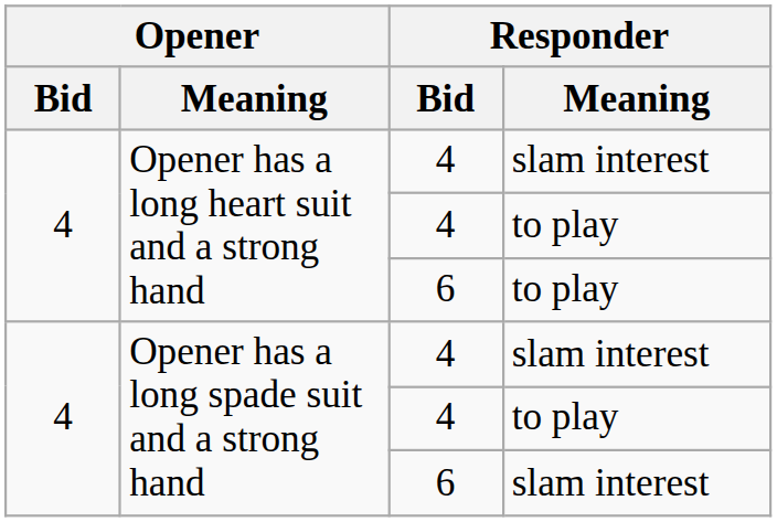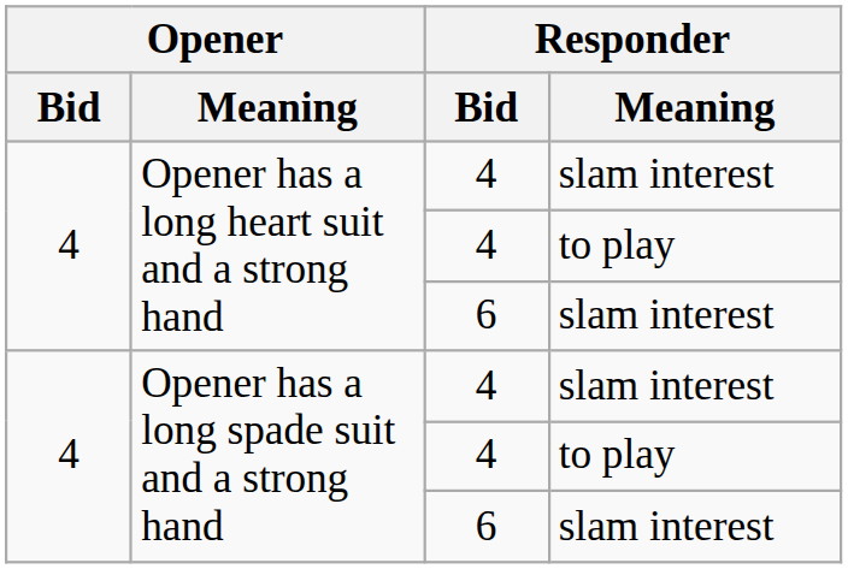 <table class="wikitable" style="float:left; margin-right:10px; width:25%;">
 <tr>
 <th colspan="2" width=50%>Opener</th>
 <th colspan="2" width=50%>Responder</th>
 </tr>
 <tr>
 <th>Bid</th>
 <th>Meaning</th>
 <th>Bid</th>
 <th>Meaning</th>
 </tr>
 <tr align="center">
 <td rowspan="3" width=15%>4</td>
 <td rowspan="3" align=left>Opener has a long heart suit and a strong hand</td>
 <td width=15%>4</td>
 <td align=left>slam interest</td>
 </tr>
 <tr align="center">
 <td>4</td>
 <td align=left>to play</td>
 </tr>
 <tr align="center">
 <td>6</td>
-<td align=left>to play</td>
+<td align=left>slam interest</td>
 </tr>
 <tr align="center">
 <td rowspan="3">4</td>
 <td rowspan="3" align=left>Opener has a long spade suit and a strong hand</td>
 <td>4</td>
 <td align=left>slam interest</td>
 </tr>
 <tr align="center">
 <td>4</td>
 <td align=left>to play</td>
 </tr>
 <tr align="center">
 <td>6</td>
 <td align=left>slam interest</td>
 </tr>
 </table>
